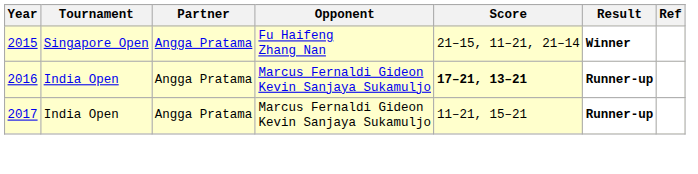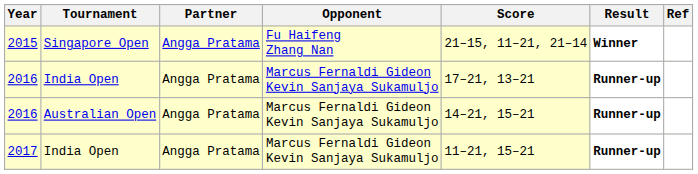 <table class="sortable wikitable" style="font-size: 90%">
 <tr>
 <th>Year</th>
 <th>Tournament</th>
 <th>Partner</th>
 <th>Opponent</th>
 <th>Score</th>
 <th>Result</th>
 <th>Ref</th>
 </tr>
 <tr style="background:#FFFFCC">
 <td align="center"><a href='#'>2015</a></td>
 <td align="left"><a href='#'>Singapore Open</a></td>
 <td align="left"> <a href='#'>Angga Pratama</a></td>
 <td align="left"> <a href='#'>Fu Haifeng</a><br> <a href='#'>Zhang Nan</a></td>
 <td align="left">21–15, 11–21, 21–14</td>
 <td style="text-align:left; background:white"> <strong>Winner</strong></td>
 <td style="text-align:center; background:white"></td>
 </tr>
 <tr style="background:#FFFFCC">
 <td align="center"><a href='#'>2016</a></td>
 <td align="left"><a href='#'>India Open</a></td>
 <td align="left"> Angga Pratama</td>
 <td align="left"> <a href='#'>Marcus Fernaldi Gideon</a><br> <a href='#'>Kevin Sanjaya Sukamuljo</a></td>
-<td align="left"><strong>17–21, 13–21</strong></td>
+<td align="left">17–21, 13–21</td>
+<td style="text-align: left; background:white"> <strong>Runner-up</strong></td>
+<td style="text-align:center; background:white"></td>
+</tr>
+<tr style="background:#FFFFCC">
+<td align="center"><a href='#'>2016</a></td>
+<td align="left"><a href='#'>Australian Open</a></td>
+<td align="left"> Angga Pratama</td>
+<td align="left"> Marcus Fernaldi Gideon<br> Kevin Sanjaya Sukamuljo</td>
+<td align="left">14–21, 15–21</td>
 <td style="text-align: left; background:white"> <strong>Runner-up</strong></td>
 <td style="text-align:center; background:white"></td>
 </tr>
 <tr style="background:#FFFFCC">
 <td align="center"><a href='#'>2017</a></td>
 <td align="left">India Open</td>
 <td align="left"> Angga Pratama</td>
 <td align="left"> Marcus Fernaldi Gideon<br> Kevin Sanjaya Sukamuljo</td>
 <td align="left">11–21, 15–21</td>
 <td style="text-align: left; background:white"> <strong>Runner-up</strong></td>
 <td style="text-align:center; background:white"></td>
 </tr>
 </table>
